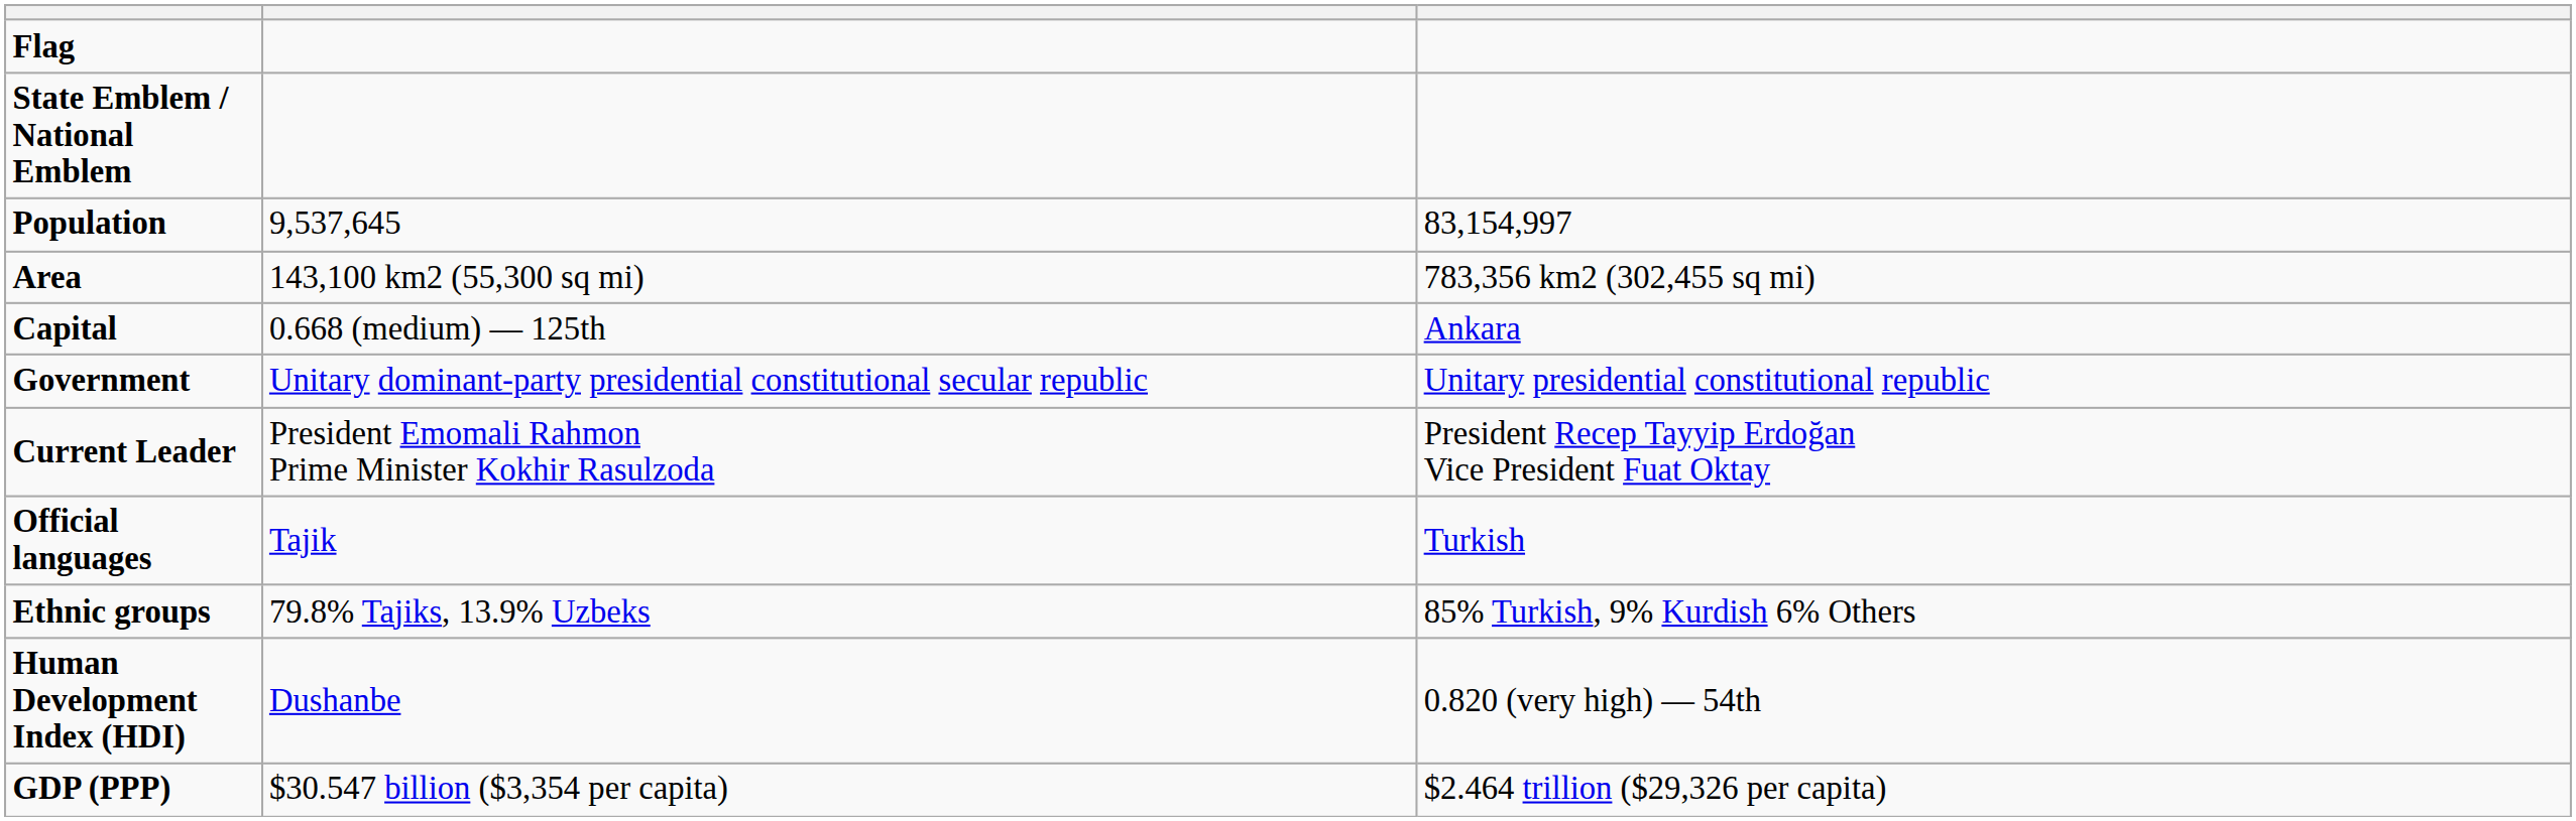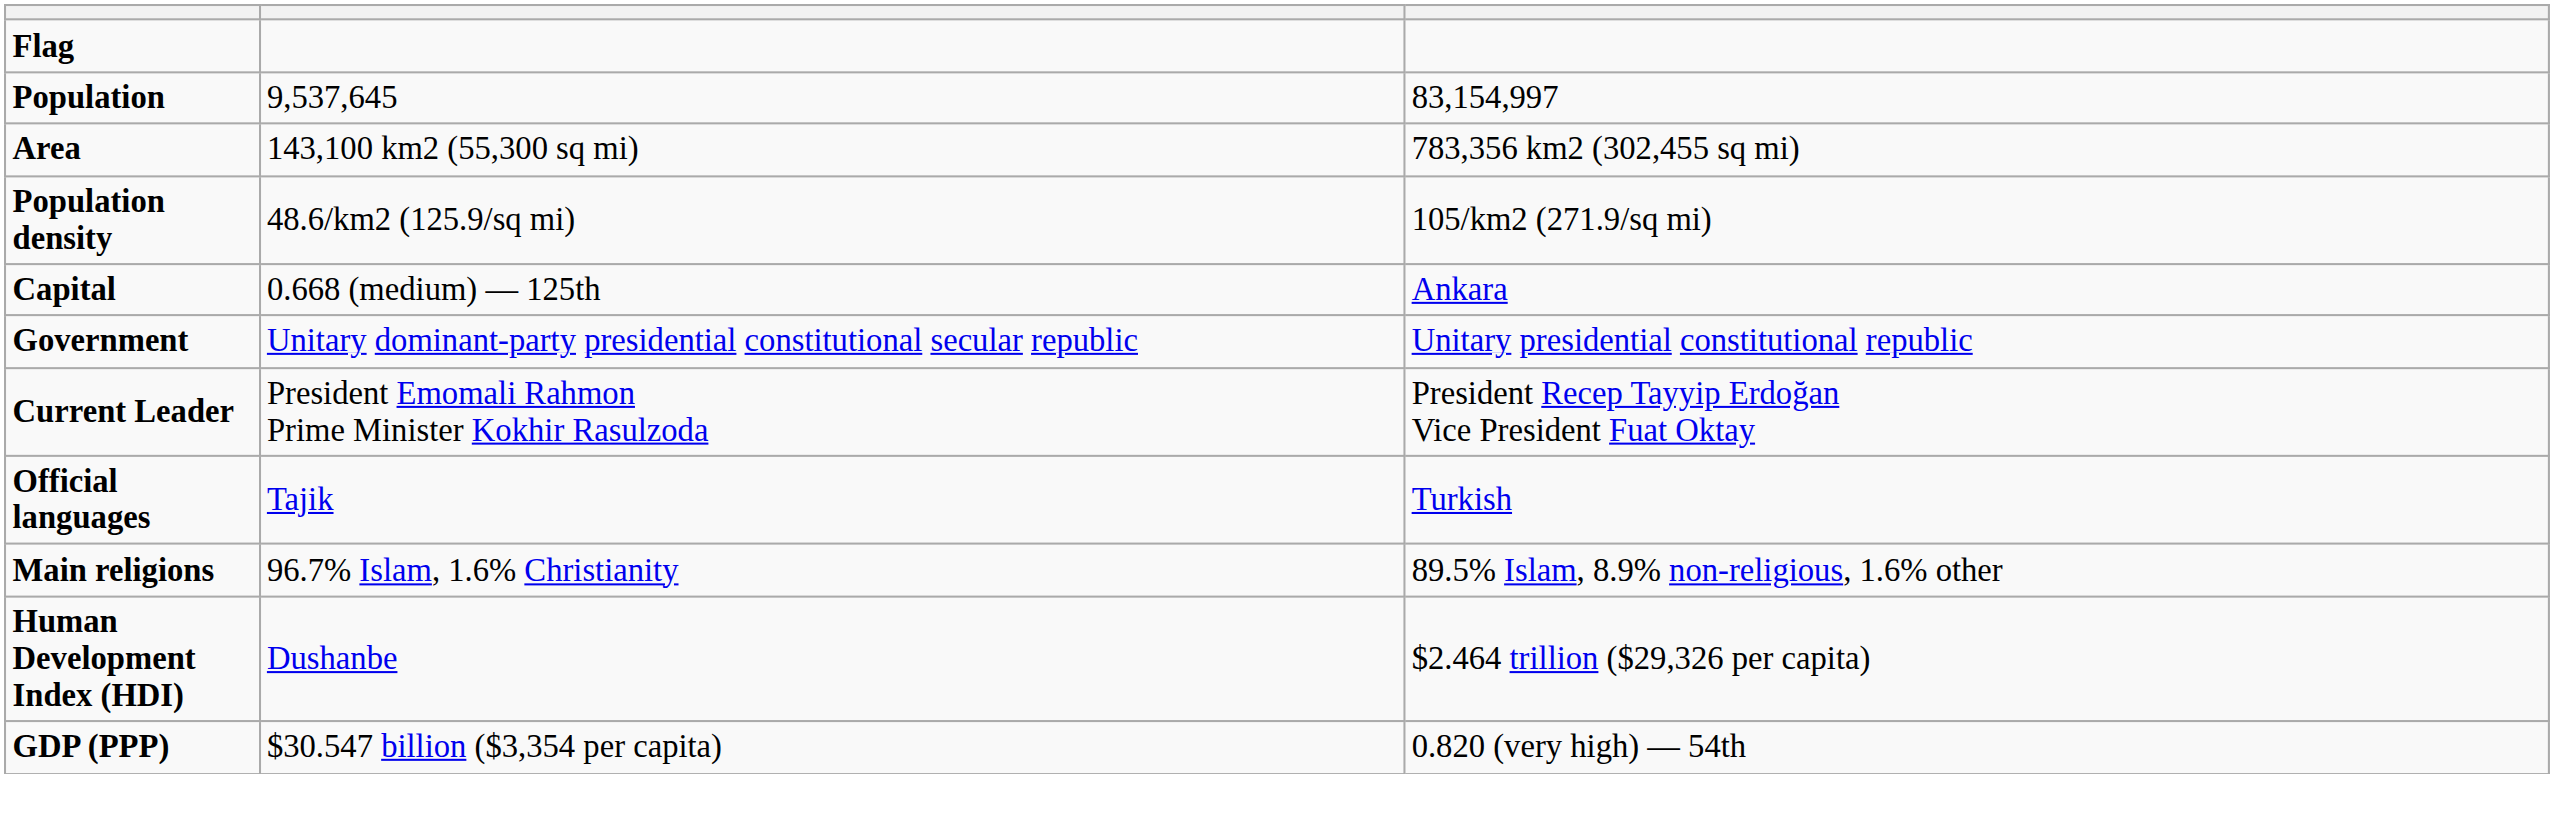 <table class="wikitable">
 <tr>
 <th style="width:10%;"></th>
 <th style="width:45%;"></th>
 <th style="width:45%;"></th>
 </tr>
 <tr>
 <td><strong>Flag</strong></td>
 <td style="text-align:center"></td>
 <td style="text-align:center"></td>
 </tr>
 <tr>
-<td><strong>State Emblem / National Emblem</strong></td>
-<td style="text-align:center"></td>
-<td style="text-align:center"></td>
-</tr>
-<tr>
 <td><strong>Population</strong></td>
 <td>9,537,645</td>
 <td>83,154,997</td>
 </tr>
 <tr>
 <td><strong>Area</strong></td>
 <td>143,100 km2 (55,300 sq mi)</td>
 <td>783,356 km2 (302,455 sq mi)</td>
+</tr>
+<tr>
+<td><strong>Population density</strong></td>
+<td>48.6/km2 (125.9/sq mi)</td>
+<td>105/km2 (271.9/sq mi)</td>
 </tr>
 <tr>
 <td><strong>Capital</strong></td>
 <td>0.668 (<span>medium</span>) — 125th</td>
 <td><a href='#'>Ankara</a></td>
 </tr>
 <tr>
 <td><strong>Government</strong></td>
 <td><a href='#'>Unitary</a> <a href='#'>dominant-party</a> <a href='#'>presidential</a> <a href='#'>constitutional</a> <a href='#'>secular</a> <a href='#'>republic</a></td>
 <td><a href='#'>Unitary</a> <a href='#'>presidential</a> <a href='#'>constitutional</a> <a href='#'>republic</a></td>
 </tr>
 <tr>
 <td><strong>Current Leader</strong></td>
 <td>President <a href='#'>Emomali Rahmon</a> <br> Prime Minister <a href='#'>Kokhir Rasulzoda</a></td>
 <td>President <a href='#'>Recep Tayyip Erdoğan</a> <br> Vice President <a href='#'>Fuat Oktay</a></td>
 </tr>
 <tr>
 <td><strong>Official languages</strong></td>
 <td><a href='#'>Tajik</a></td>
 <td><a href='#'>Turkish</a></td>
 </tr>
 <tr>
-<td><strong>Ethnic groups</strong></td>
-<td>79.8% <a href='#'>Tajiks</a>, 13.9% <a href='#'>Uzbeks</a></td>
-<td>85% <a href='#'>Turkish</a>, 9% <a href='#'>Kurdish</a> 6% Others</td>
+<td><strong>Main religions</strong></td>
+<td>96.7% <a href='#'>Islam</a>, 1.6% <a href='#'>Christianity</a></td>
+<td>89.5% <a href='#'>Islam</a>, 8.9% <a href='#'>non-religious</a>, 1.6% other</td>
 </tr>
 <tr>
 <td><strong>Human Development Index (HDI)</strong></td>
 <td><a href='#'>Dushanbe</a></td>
-<td>0.820 (<span>very high</span>) — 54th</td>
+<td>$2.464 <a href='#'>trillion</a> ($29,326 per capita)</td>
 </tr>
 <tr>
 <td><strong>GDP (PPP)</strong></td>
 <td>$30.547 <a href='#'>billion</a> ($3,354 per capita)</td>
-<td>$2.464 <a href='#'>trillion</a> ($29,326 per capita)</td>
+<td>0.820 (<span>very high</span>) — 54th</td>
 </tr>
 </table>
